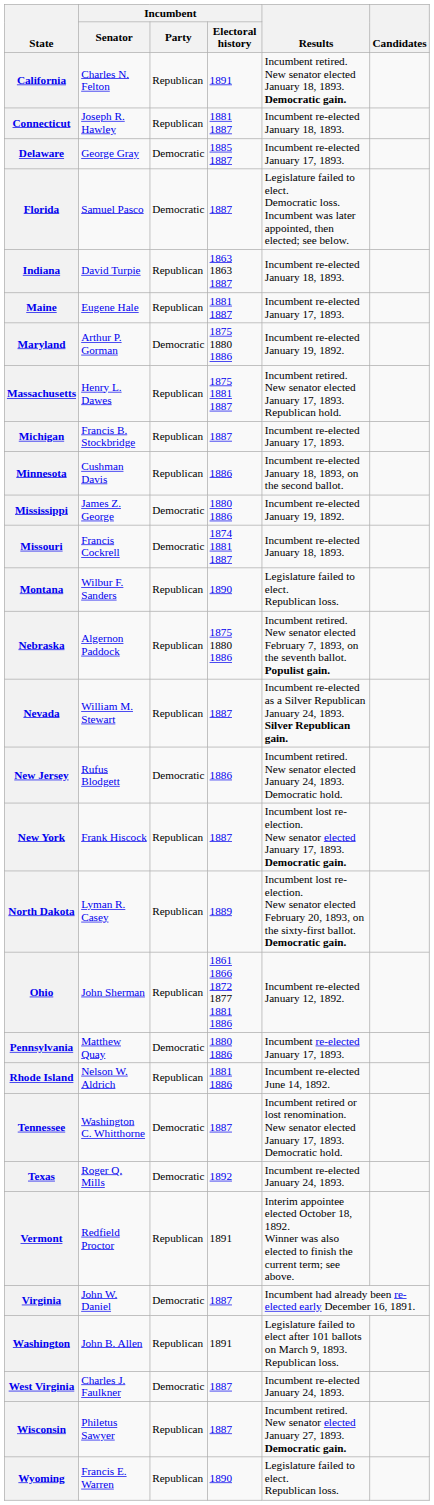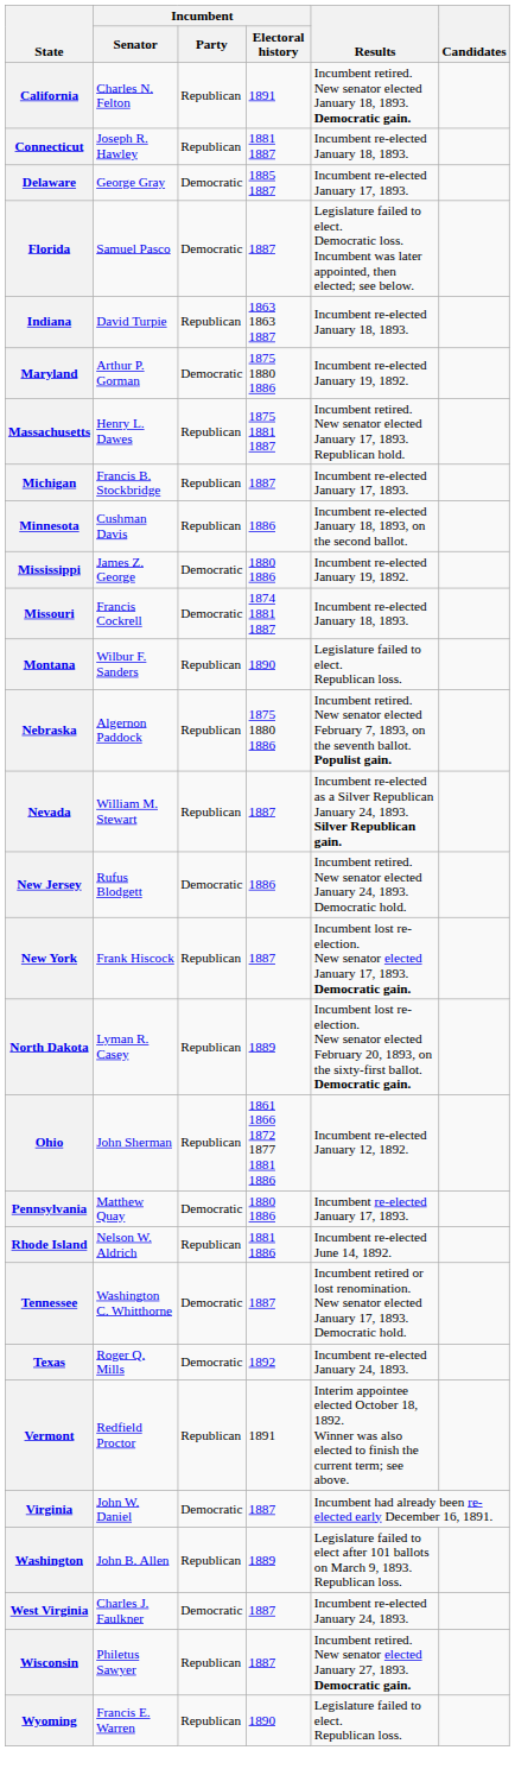 <table class=wikitable>
 <tr valign=bottom>
 <th rowspan=2>State</th>
 <th colspan=3>Incumbent</th>
 <th rowspan=2>Results</th>
 <th rowspan=2>Candidates</th>
 </tr>
 <tr>
 <th>Senator</th>
 <th>Party</th>
 <th>Electoral history</th>
 </tr>
 <tr>
 <th><a href='#'>California</a></th>
 <td><a href='#'>Charles N. Felton</a></td>
 <td>Republican</td>
 <td><a href='#'>1891 </a></td>
 <td>Incumbent retired.<br>New senator elected January 18, 1893.<br><strong>Democratic gain.</strong></td>
 <td nowrap></td>
 </tr>
 <tr>
 <th><a href='#'>Connecticut</a></th>
 <td><a href='#'>Joseph R. Hawley</a></td>
 <td>Republican</td>
 <td><a href='#'>1881</a><br><a href='#'>1887</a></td>
 <td>Incumbent re-elected January 18, 1893.</td>
 <td nowrap></td>
 </tr>
 <tr>
 <th><a href='#'>Delaware</a></th>
 <td><a href='#'>George Gray</a></td>
 <td>Democratic</td>
 <td><a href='#'>1885 </a><br><a href='#'>1887</a></td>
 <td>Incumbent re-elected January 17, 1893.</td>
 <td nowrap></td>
 </tr>
 <tr>
 <th><a href='#'>Florida</a></th>
 <td><a href='#'>Samuel Pasco</a></td>
 <td>Democratic</td>
 <td><a href='#'>1887</a></td>
 <td>Legislature failed to elect.<br>Democratic loss.<br>Incumbent was later appointed, then elected; see below.</td>
 <td></td>
 </tr>
 <tr>
 <th><a href='#'>Indiana</a></th>
 <td><a href='#'>David Turpie</a></td>
 <td>Republican</td>
 <td><a href='#'>1863 </a><br>1863 <br><a href='#'>1887</a></td>
 <td>Incumbent re-elected January 18, 1893.</td>
-<td nowrap></td>
-</tr>
-<tr>
-<th><a href='#'>Maine</a></th>
-<td><a href='#'>Eugene Hale</a></td>
-<td>Republican</td>
-<td><a href='#'>1881</a><br><a href='#'>1887</a></td>
-<td>Incumbent re-elected January 17, 1893.</td>
 <td nowrap></td>
 </tr>
 <tr>
 <th><a href='#'>Maryland</a></th>
 <td><a href='#'>Arthur P. Gorman</a></td>
 <td>Democratic</td>
 <td><a href='#'>1875</a><br>1880 <br><a href='#'>1886</a></td>
 <td>Incumbent re-elected January 19, 1892.</td>
 <td nowrap></td>
 </tr>
 <tr>
 <th><a href='#'>Massachusetts</a></th>
 <td><a href='#'>Henry L. Dawes</a></td>
 <td>Republican</td>
 <td><a href='#'>1875</a><br><a href='#'>1881</a><br><a href='#'>1887</a></td>
 <td>Incumbent retired.<br>New senator elected January 17, 1893.<br>Republican hold.</td>
 <td nowrap></td>
 </tr>
 <tr>
 <th><a href='#'>Michigan</a></th>
 <td><a href='#'>Francis B. Stockbridge</a></td>
 <td>Republican</td>
 <td><a href='#'>1887</a></td>
 <td>Incumbent re-elected January 17, 1893.</td>
 <td nowrap></td>
 </tr>
 <tr>
 <th><a href='#'>Minnesota</a></th>
 <td><a href='#'>Cushman Davis</a></td>
 <td>Republican</td>
 <td><a href='#'>1886</a></td>
 <td>Incumbent re-elected January 18, 1893, on the second ballot.</td>
 <td nowrap></td>
 </tr>
 <tr>
 <th><a href='#'>Mississippi</a></th>
 <td><a href='#'>James Z. George</a></td>
 <td>Democratic</td>
 <td><a href='#'>1880</a><br><a href='#'>1886</a></td>
 <td>Incumbent re-elected January 19, 1892.</td>
 <td nowrap></td>
 </tr>
 <tr>
 <th><a href='#'>Missouri</a></th>
 <td><a href='#'>Francis Cockrell</a></td>
 <td>Democratic</td>
 <td><a href='#'>1874</a><br><a href='#'>1881</a><br><a href='#'>1887</a></td>
 <td>Incumbent re-elected January 18, 1893.</td>
 <td nowrap></td>
 </tr>
 <tr>
 <th><a href='#'>Montana</a></th>
 <td><a href='#'>Wilbur F. Sanders</a></td>
 <td>Republican</td>
 <td><a href='#'>1890</a></td>
 <td>Legislature failed to elect.<br>Republican loss.</td>
 <td nowrap></td>
 </tr>
 <tr>
 <th><a href='#'>Nebraska</a></th>
 <td><a href='#'>Algernon Paddock</a></td>
 <td>Republican</td>
 <td><a href='#'>1875</a><br>1880 <br><a href='#'>1886</a></td>
 <td>Incumbent retired.<br>New senator elected February 7, 1893, on the seventh ballot.<br><strong>Populist gain.</strong></td>
 <td nowrap></td>
 </tr>
 <tr>
 <th><a href='#'>Nevada</a></th>
 <td><a href='#'>William M. Stewart</a></td>
 <td>Republican</td>
 <td><a href='#'>1887</a></td>
 <td>Incumbent re-elected as a Silver Republican January 24, 1893.<br><strong>Silver Republican gain.</strong></td>
 <td nowrap></td>
 </tr>
 <tr>
 <th><a href='#'>New Jersey</a></th>
 <td><a href='#'>Rufus Blodgett</a></td>
 <td>Democratic</td>
 <td><a href='#'>1886</a></td>
 <td>Incumbent retired.<br>New senator elected January 24, 1893.<br>Democratic hold.</td>
 <td nowrap></td>
 </tr>
 <tr>
 <th><a href='#'>New York</a></th>
 <td><a href='#'>Frank Hiscock</a></td>
 <td>Republican</td>
 <td><a href='#'>1887</a></td>
 <td>Incumbent lost re-election.<br>New senator <a href='#'>elected</a> January 17, 1893.<br><strong>Democratic gain.</strong></td>
 <td nowrap></td>
 </tr>
 <tr>
 <th><a href='#'>North Dakota</a></th>
 <td><a href='#'>Lyman R. Casey</a></td>
 <td>Republican</td>
 <td><a href='#'>1889</a></td>
 <td>Incumbent lost re-election.<br>New senator elected February 20, 1893, on the sixty-first ballot.<br><strong>Democratic gain.</strong></td>
 <td nowrap></td>
 </tr>
 <tr>
 <th><a href='#'>Ohio</a></th>
 <td><a href='#'>John Sherman</a></td>
 <td>Republican</td>
 <td><a href='#'>1861 </a><br><a href='#'>1866</a><br><a href='#'>1872</a><br>1877 <br><a href='#'>1881</a><br><a href='#'>1886</a></td>
 <td>Incumbent re-elected January 12, 1892.</td>
 <td nowrap></td>
 </tr>
 <tr>
 <th><a href='#'>Pennsylvania</a></th>
 <td><a href='#'>Matthew Quay</a></td>
 <td>Democratic</td>
 <td><a href='#'>1880</a><br><a href='#'>1886</a></td>
 <td>Incumbent <a href='#'>re-elected</a> January 17, 1893.</td>
 <td nowrap></td>
 </tr>
 <tr>
 <th><a href='#'>Rhode Island</a></th>
 <td><a href='#'>Nelson W. Aldrich</a></td>
 <td>Republican</td>
 <td><a href='#'>1881 </a><br><a href='#'>1886</a></td>
 <td>Incumbent re-elected June 14, 1892.</td>
 <td nowrap></td>
 </tr>
 <tr>
 <th><a href='#'>Tennessee</a></th>
 <td><a href='#'>Washington C. Whitthorne</a></td>
 <td>Democratic</td>
 <td><a href='#'>1887</a></td>
 <td>Incumbent retired or lost renomination.<br>New senator elected January 17, 1893.<br>Democratic hold.</td>
 <td nowrap></td>
 </tr>
 <tr>
 <th><a href='#'>Texas</a></th>
 <td><a href='#'>Roger Q. Mills</a></td>
 <td>Democratic</td>
 <td><a href='#'>1892 </a></td>
 <td>Incumbent re-elected January 24, 1893.</td>
 <td nowrap></td>
 </tr>
 <tr>
 <th><a href='#'>Vermont</a></th>
 <td><a href='#'>Redfield Proctor</a></td>
 <td>Republican</td>
 <td>1891 </td>
 <td>Interim appointee elected October 18, 1892.<br>Winner was also elected to finish the current term; see above.</td>
 <td nowrap></td>
 </tr>
 <tr>
 <th><a href='#'>Virginia</a></th>
 <td><a href='#'>John W. Daniel</a></td>
 <td>Democratic</td>
 <td><a href='#'>1887</a></td>
 <td colspan=2>Incumbent had already been <a href='#'>re-elected early</a> December 16, 1891.</td>
 </tr>
 <tr>
 <th><a href='#'>Washington</a></th>
 <td><a href='#'>John B. Allen</a></td>
 <td>Republican</td>
-<td>1891 </td>
+<td><a href='#'>1889</a></td>
 <td>Legislature failed to elect after 101 ballots on March 9, 1893.<br>Republican loss.</td>
 <td nowrap></td>
 </tr>
 <tr>
 <th><a href='#'>West Virginia</a></th>
 <td><a href='#'>Charles J. Faulkner</a></td>
 <td>Democratic</td>
 <td><a href='#'>1887</a></td>
 <td>Incumbent re-elected January 24, 1893.</td>
 <td nowrap></td>
 </tr>
 <tr>
 <th><a href='#'>Wisconsin</a></th>
 <td><a href='#'>Philetus Sawyer</a></td>
 <td>Republican</td>
 <td><a href='#'>1887</a></td>
 <td>Incumbent retired.<br>New senator <a href='#'>elected</a> January 27, 1893.<br><strong>Democratic gain.</strong></td>
 <td nowrap></td>
 </tr>
 <tr>
 <th><a href='#'>Wyoming</a></th>
 <td><a href='#'>Francis E. Warren</a></td>
 <td>Republican</td>
 <td><a href='#'>1890</a></td>
 <td>Legislature failed to elect.<br>Republican loss.</td>
 <td nowrap></td>
 </tr>
 </table>
